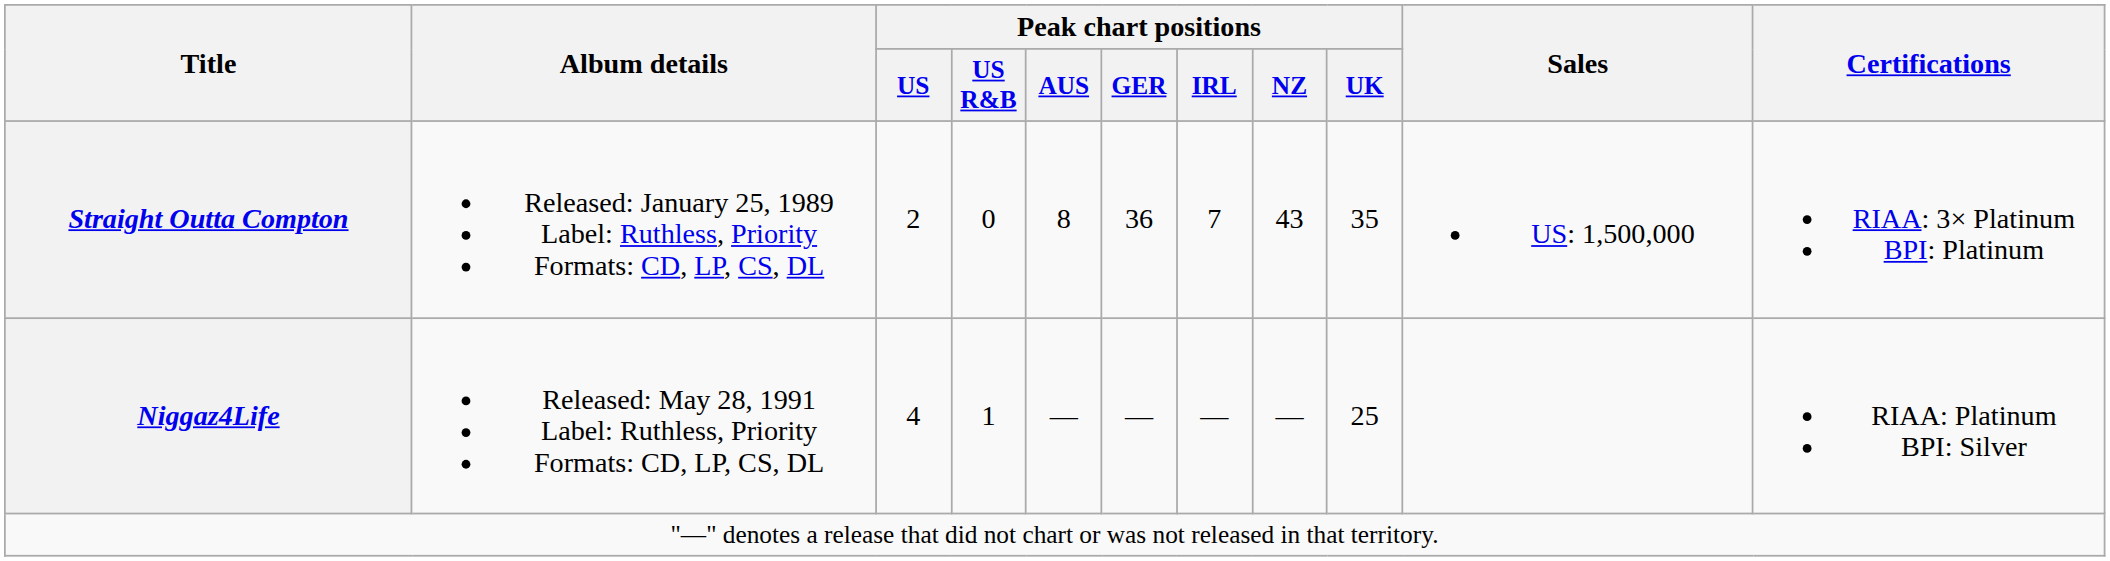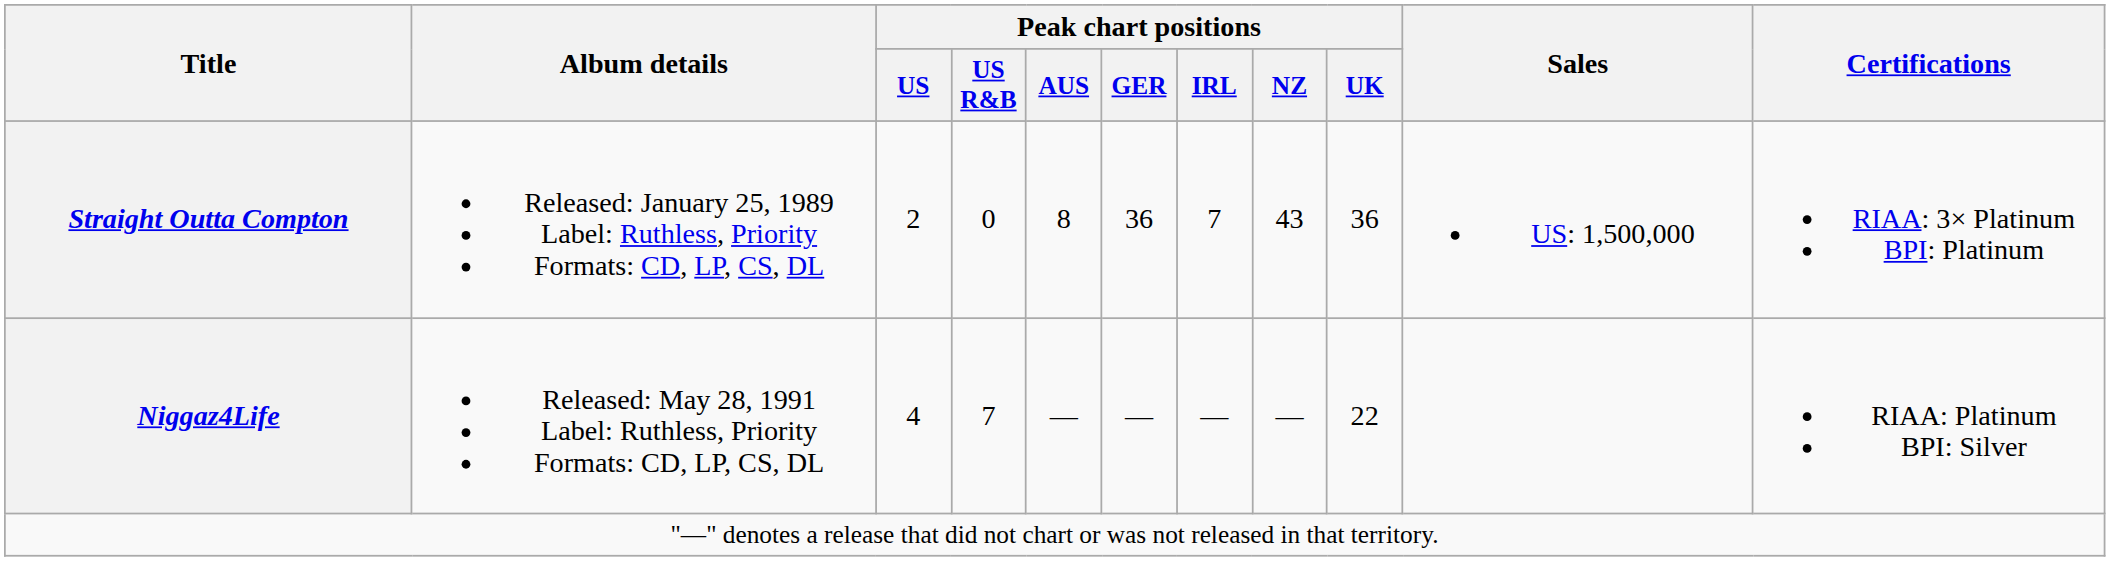 <table class="wikitable plainrowheaders" style="text-align:center;">
 <tr>
 <th scope="col" rowspan="2" style="width:14em;">Title</th>
 <th scope="col" rowspan="2" style="width:16em;">Album details</th>
 <th scope="col" colspan="7">Peak chart positions</th>
 <th scope="col" rowspan="2" style="width:12em;">Sales</th>
 <th scope="col" rowspan="2" style="width:12em;"><a href='#'>Certifications</a></th>
 </tr>
 <tr>
 <th scope="col" style="width:2.5em;font-size:90%;"><a href='#'>US</a><br></th>
 <th scope="col" style="width:2.5em;font-size:90%;"><a href='#'>US<br>R&B</a><br></th>
 <th scope="col" style="width:2.5em;font-size:90%;"><a href='#'>AUS</a><br></th>
 <th scope="col" style="width:2.5em;font-size:90%;"><a href='#'>GER</a><br></th>
 <th scope="col" style="width:2.5em;font-size:90%;"><a href='#'>IRL</a><br></th>
 <th scope="col" style="width:2.5em;font-size:90%;"><a href='#'>NZ</a><br></th>
 <th scope="col" style="width:2.5em;font-size:90%;"><a href='#'>UK</a><br></th>
 </tr>
 <tr>
 <th scope="row"><em><a href='#'>Straight Outta Compton</a></em></th>
 <td><br><ul><li>Released: January 25, 1989</li><li>Label: <a href='#'>Ruthless</a>, <a href='#'>Priority</a></li><li>Formats: <a href='#'>CD</a>, <a href='#'>LP</a>, <a href='#'>CS</a>, <a href='#'>DL</a></li></ul></td>
 <td>2</td>
 <td>0</td>
 <td>8</td>
 <td>36</td>
 <td>7</td>
 <td>43</td>
-<td>35</td>
+<td>36</td>
 <td><br><ul><li><a href='#'>US</a>: 1,500,000</li></ul></td>
 <td><br><ul><li><a href='#'>RIAA</a>: 3× Platinum</li><li><a href='#'>BPI</a>: Platinum</li></ul></td>
 </tr>
 <tr>
 <th scope="row"><em><a href='#'>Niggaz4Life</a></em></th>
 <td><br><ul><li>Released: May 28, 1991</li><li>Label: Ruthless, Priority</li><li>Formats: CD, LP, CS, DL</li></ul></td>
 <td>4</td>
-<td>1</td>
+<td>7</td>
 <td>—</td>
 <td>—</td>
 <td>—</td>
 <td>—</td>
-<td>25</td>
+<td>22</td>
 <td></td>
 <td><br><ul><li>RIAA: Platinum</li><li>BPI: Silver</li></ul></td>
 </tr>
 <tr>
 <td colspan="13" style="font-size:90%">"—" denotes a release that did not chart or was not released in that territory.</td>
 </tr>
 </table>
